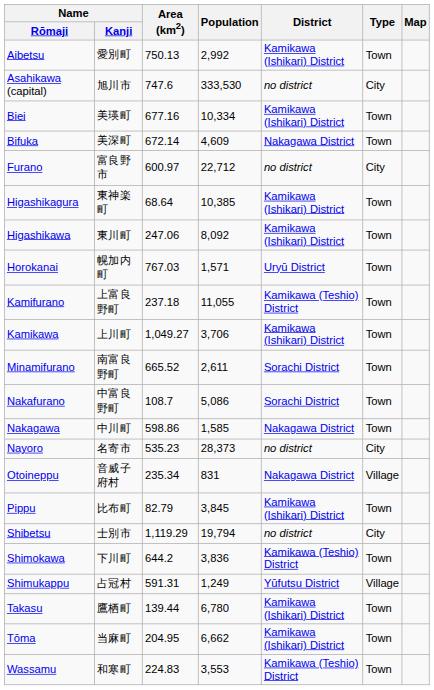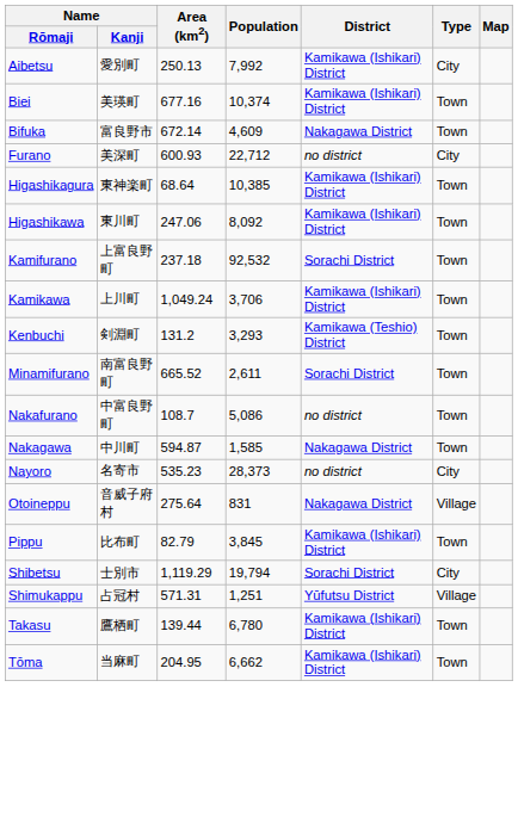 <table class="wikitable sortable">
 <tr>
 <th colspan="2">Name</th>
 <th rowspan="2">Area (km<sup>2</sup>)</th>
 <th rowspan="2">Population</th>
 <th rowspan="2">District</th>
 <th rowspan="2">Type</th>
 <th rowspan="2">Map</th>
 </tr>
 <tr>
 <th><a href='#'>Rōmaji</a></th>
 <th><a href='#'>Kanji</a></th>
 </tr>
 <tr>
 <td> <a href='#'>Aibetsu</a></td>
 <td>愛別町</td>
-<td>750.13</td>
-<td>2,992</td>
+<td>250.13</td>
+<td>7,992</td>
 <td><a href='#'>Kamikawa (Ishikari) District</a></td>
-<td>Town</td>
-<td></td>
-</tr>
-<tr>
-<td> <a href='#'>Asahikawa</a> (capital)</td>
-<td>旭川市</td>
-<td>747.6</td>
-<td>333,530</td>
-<td><em>no district</em></td>
 <td>City</td>
 <td></td>
 </tr>
 <tr>
 <td> <a href='#'>Biei</a></td>
 <td>美瑛町</td>
 <td>677.16</td>
-<td>10,334</td>
+<td>10,374</td>
 <td><a href='#'>Kamikawa (Ishikari) District</a></td>
 <td>Town</td>
 <td></td>
 </tr>
 <tr>
 <td> <a href='#'>Bifuka</a></td>
-<td>美深町</td>
+<td>富良野市</td>
 <td>672.14</td>
 <td>4,609</td>
 <td><a href='#'>Nakagawa District</a></td>
 <td>Town</td>
 <td></td>
 </tr>
 <tr>
 <td> <a href='#'>Furano</a></td>
-<td>富良野市</td>
-<td>600.97</td>
+<td>美深町</td>
+<td>600.93</td>
 <td>22,712</td>
 <td><em>no district</em></td>
 <td>City</td>
 <td></td>
 </tr>
 <tr>
 <td> <a href='#'>Higashikagura</a></td>
 <td>東神楽町</td>
 <td>68.64</td>
 <td>10,385</td>
 <td><a href='#'>Kamikawa (Ishikari) District</a></td>
 <td>Town</td>
 <td></td>
 </tr>
 <tr>
 <td> <a href='#'>Higashikawa</a></td>
 <td>東川町</td>
 <td>247.06</td>
 <td>8,092</td>
 <td><a href='#'>Kamikawa (Ishikari) District</a></td>
 <td>Town</td>
 <td></td>
 </tr>
 <tr>
-<td> <a href='#'>Horokanai</a></td>
-<td>幌加内町</td>
-<td>767.03</td>
-<td>1,571</td>
-<td><a href='#'>Uryū District</a></td>
-<td>Town</td>
-<td></td>
-</tr>
-<tr>
 <td> <a href='#'>Kamifurano</a></td>
 <td>上富良野町</td>
 <td>237.18</td>
-<td>11,055</td>
-<td><a href='#'>Kamikawa (Teshio) District</a></td>
+<td>92,532</td>
+<td><a href='#'>Sorachi District</a></td>
 <td>Town</td>
 <td></td>
 </tr>
 <tr>
 <td> <a href='#'>Kamikawa</a></td>
 <td>上川町</td>
-<td>1,049.27</td>
+<td>1,049.24</td>
 <td>3,706</td>
 <td><a href='#'>Kamikawa (Ishikari) District</a></td>
+<td>Town</td>
+<td></td>
+</tr>
+<tr>
+<td> <a href='#'>Kenbuchi</a></td>
+<td>剣淵町</td>
+<td>131.2</td>
+<td>3,293</td>
+<td><a href='#'>Kamikawa (Teshio) District</a></td>
 <td>Town</td>
 <td></td>
 </tr>
 <tr>
 <td> <a href='#'>Minamifurano</a></td>
 <td>南富良野町</td>
 <td>665.52</td>
 <td>2,611</td>
 <td><a href='#'>Sorachi District</a></td>
 <td>Town</td>
 <td></td>
 </tr>
 <tr>
 <td> <a href='#'>Nakafurano</a></td>
 <td>中富良野町</td>
 <td>108.7</td>
 <td>5,086</td>
-<td><a href='#'>Sorachi District</a></td>
+<td><em>no district</em></td>
 <td>Town</td>
 <td></td>
 </tr>
 <tr>
 <td> <a href='#'>Nakagawa</a></td>
 <td>中川町</td>
-<td>598.86</td>
+<td>594.87</td>
 <td>1,585</td>
 <td><a href='#'>Nakagawa District</a></td>
 <td>Town</td>
 <td></td>
 </tr>
 <tr>
 <td> <a href='#'>Nayoro</a></td>
 <td>名寄市</td>
 <td>535.23</td>
 <td>28,373</td>
 <td><em>no district</em></td>
 <td>City</td>
 <td></td>
 </tr>
 <tr>
 <td> <a href='#'>Otoineppu</a></td>
 <td>音威子府村</td>
-<td>235.34</td>
+<td>275.64</td>
 <td>831</td>
 <td><a href='#'>Nakagawa District</a></td>
 <td>Village</td>
 <td></td>
 </tr>
 <tr>
 <td> <a href='#'>Pippu</a></td>
 <td>比布町</td>
 <td>82.79</td>
 <td>3,845</td>
 <td><a href='#'>Kamikawa (Ishikari) District</a></td>
 <td>Town</td>
 <td></td>
 </tr>
 <tr>
 <td> <a href='#'>Shibetsu</a></td>
 <td>士別市</td>
 <td>1,119.29</td>
 <td>19,794</td>
-<td><em>no district</em></td>
+<td><a href='#'>Sorachi District</a></td>
 <td>City</td>
-<td></td>
-</tr>
-<tr>
-<td> <a href='#'>Shimokawa</a></td>
-<td>下川町</td>
-<td>644.2</td>
-<td>3,836</td>
-<td><a href='#'>Kamikawa (Teshio) District</a></td>
-<td>Town</td>
 <td></td>
 </tr>
 <tr>
 <td> <a href='#'>Shimukappu</a></td>
 <td>占冠村</td>
-<td>591.31</td>
-<td>1,249</td>
+<td>571.31</td>
+<td>1,251</td>
 <td><a href='#'>Yūfutsu District</a></td>
 <td>Village</td>
 <td></td>
 </tr>
 <tr>
 <td> <a href='#'>Takasu</a></td>
 <td>鷹栖町</td>
 <td>139.44</td>
 <td>6,780</td>
 <td><a href='#'>Kamikawa (Ishikari) District</a></td>
 <td>Town</td>
 <td></td>
 </tr>
 <tr>
 <td> <a href='#'>Tōma</a></td>
 <td>当麻町</td>
 <td>204.95</td>
 <td>6,662</td>
 <td><a href='#'>Kamikawa (Ishikari) District</a></td>
 <td>Town</td>
 <td></td>
 </tr>
-<tr>
-<td> <a href='#'>Wassamu</a></td>
-<td>和寒町</td>
-<td>224.83</td>
-<td>3,553</td>
-<td><a href='#'>Kamikawa (Teshio) District</a></td>
-<td>Town</td>
-<td></td>
-</tr>
 </table>
